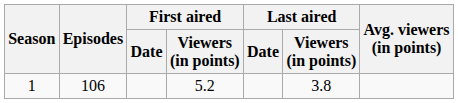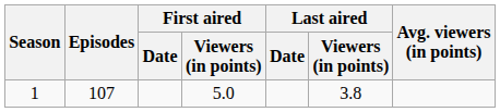 <table class="wikitable" style="text-align: center">
 <tr>
 <th scope="col" rowspan="2">Season</th>
 <th scope="col" rowspan="2">Episodes</th>
 <th scope="col" colspan="2">First aired</th>
 <th scope="col" colspan="2">Last aired</th>
 <th scope="col" rowspan="2">Avg. viewers<br>(in points)</th>
 </tr>
 <tr>
 <th scope="col">Date</th>
 <th scope="col">Viewers<br>(in points)</th>
 <th scope="col">Date</th>
 <th scope="col">Viewers<br>(in points)</th>
 </tr>
 <tr>
 <td rowspan="1">1</td>
-<td>106</td>
+<td>107</td>
 <td></td>
-<td>5.2</td>
+<td>5.0</td>
 <td></td>
 <td>3.8</td>
 <td>  </td>
 </tr>
 </table>
